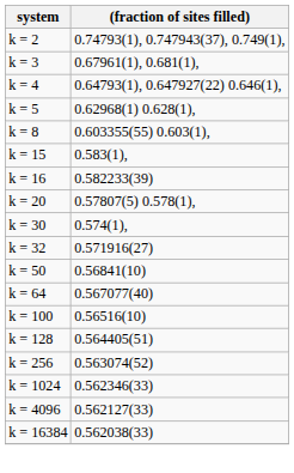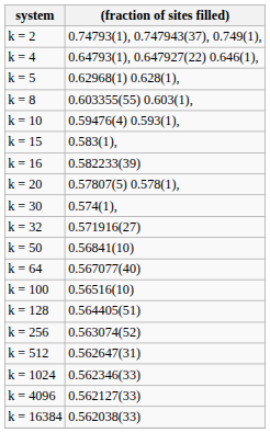 <table class="wikitable">
 <tr>
 <th>system</th>
 <th>(fraction of sites filled)</th>
 </tr>
 <tr>
 <td>k = 2</td>
 <td>0.74793(1), 0.747943(37), 0.749(1),</td>
-</tr>
-<tr>
-<td>k = 3</td>
-<td>0.67961(1), 0.681(1),</td>
 </tr>
 <tr>
 <td>k = 4</td>
 <td>0.64793(1), 0.647927(22) 0.646(1),</td>
 </tr>
 <tr>
 <td>k = 5</td>
 <td>0.62968(1) 0.628(1),</td>
 </tr>
 <tr>
 <td>k = 8</td>
 <td>0.603355(55) 0.603(1),</td>
+</tr>
+<tr>
+<td>k = 10</td>
+<td>0.59476(4) 0.593(1),</td>
 </tr>
 <tr>
 <td>k = 15</td>
 <td>0.583(1),</td>
 </tr>
 <tr>
 <td>k = 16</td>
 <td>0.582233(39)</td>
 </tr>
 <tr>
 <td>k = 20</td>
 <td>0.57807(5) 0.578(1),</td>
 </tr>
 <tr>
 <td>k = 30</td>
 <td>0.574(1),</td>
 </tr>
 <tr>
 <td>k = 32</td>
 <td>0.571916(27)</td>
 </tr>
 <tr>
 <td>k = 50</td>
 <td>0.56841(10)</td>
 </tr>
 <tr>
 <td>k = 64</td>
 <td>0.567077(40)</td>
 </tr>
 <tr>
 <td>k = 100</td>
 <td>0.56516(10)</td>
 </tr>
 <tr>
 <td>k = 128</td>
 <td>0.564405(51)</td>
 </tr>
 <tr>
 <td>k = 256</td>
 <td>0.563074(52)</td>
 </tr>
 <tr>
+<td>k = 512</td>
+<td>0.562647(31)</td>
+</tr>
+<tr>
 <td>k = 1024</td>
 <td>0.562346(33)</td>
 </tr>
 <tr>
 <td>k = 4096</td>
 <td>0.562127(33)</td>
 </tr>
 <tr>
 <td>k = 16384</td>
 <td>0.562038(33)</td>
 </tr>
 <tr>
 </tr>
 </table>
